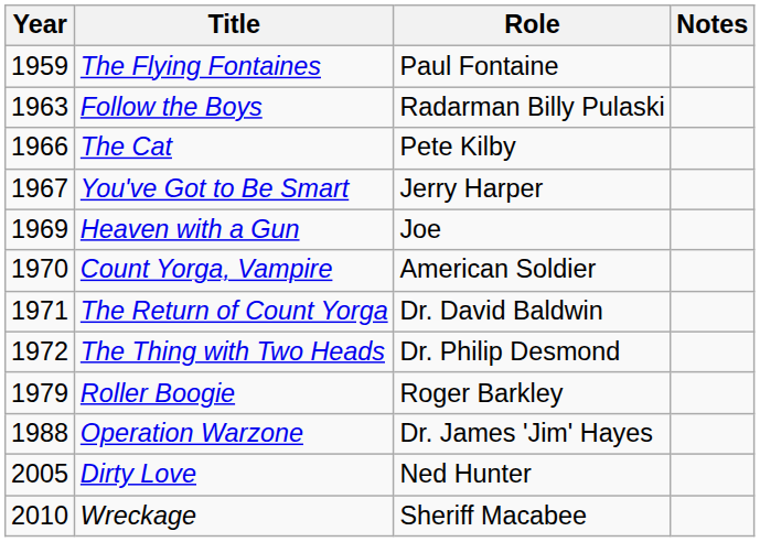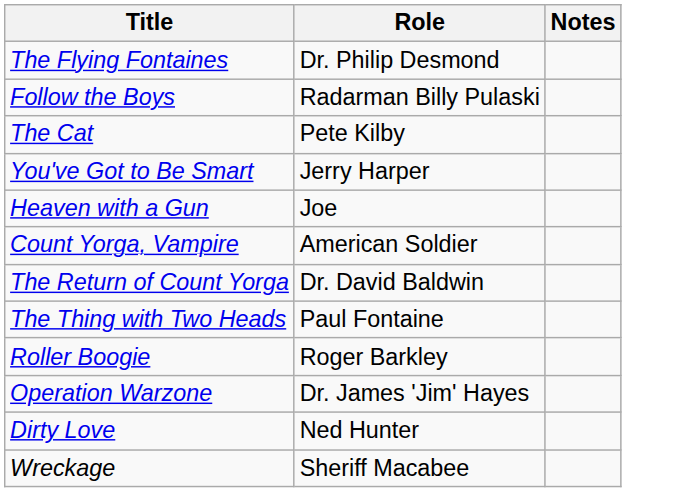 <table class="wikitable">
 <tr>
-<th>Year</th>
 <th>Title</th>
 <th>Role</th>
 <th>Notes</th>
 </tr>
 <tr>
-<td>1959</td>
 <td><em><a href='#'>The Flying Fontaines</a></em></td>
-<td>Paul Fontaine</td>
+<td>Dr. Philip Desmond</td>
 <td></td>
 </tr>
 <tr>
-<td>1963</td>
 <td><em><a href='#'>Follow the Boys</a></em></td>
 <td>Radarman Billy Pulaski</td>
 <td></td>
 </tr>
 <tr>
-<td>1966</td>
 <td><em><a href='#'>The Cat</a></em></td>
 <td>Pete Kilby</td>
 <td></td>
 </tr>
 <tr>
-<td>1967</td>
 <td><em><a href='#'>You've Got to Be Smart</a></em></td>
 <td>Jerry Harper</td>
 <td></td>
 </tr>
 <tr>
-<td>1969</td>
 <td><em><a href='#'>Heaven with a Gun</a></em></td>
 <td>Joe</td>
 <td></td>
 </tr>
 <tr>
-<td>1970</td>
 <td><em><a href='#'>Count Yorga, Vampire</a></em></td>
 <td>American Soldier</td>
 <td></td>
 </tr>
 <tr>
-<td>1971</td>
 <td><em><a href='#'>The Return of Count Yorga</a></em></td>
 <td>Dr. David Baldwin</td>
 <td></td>
 </tr>
 <tr>
-<td>1972</td>
 <td><em><a href='#'>The Thing with Two Heads</a></em></td>
-<td>Dr. Philip Desmond</td>
+<td>Paul Fontaine</td>
 <td></td>
 </tr>
 <tr>
-<td>1979</td>
 <td><em><a href='#'>Roller Boogie</a></em></td>
 <td>Roger Barkley</td>
 <td></td>
 </tr>
 <tr>
-<td>1988</td>
 <td><em><a href='#'>Operation Warzone</a></em></td>
 <td>Dr. James 'Jim' Hayes</td>
 <td></td>
 </tr>
 <tr>
-<td>2005</td>
 <td><em><a href='#'>Dirty Love</a></em></td>
 <td>Ned Hunter</td>
 <td></td>
 </tr>
 <tr>
-<td>2010</td>
 <td><em>Wreckage</em></td>
 <td>Sheriff Macabee</td>
 <td></td>
 </tr>
 </table>
